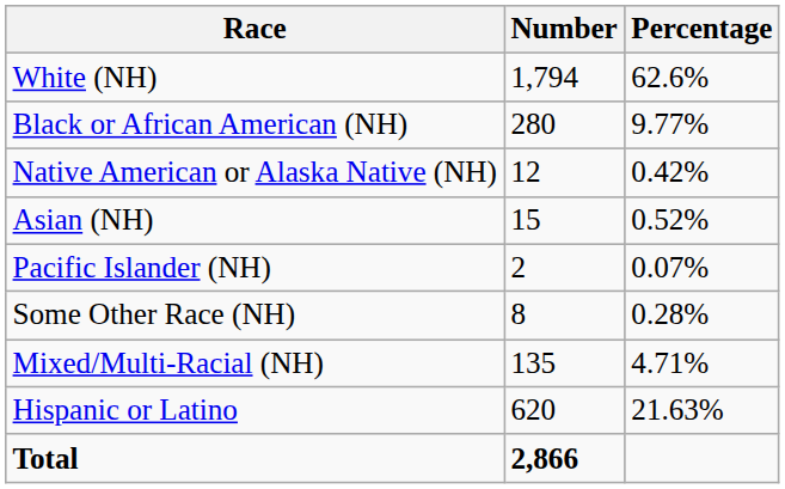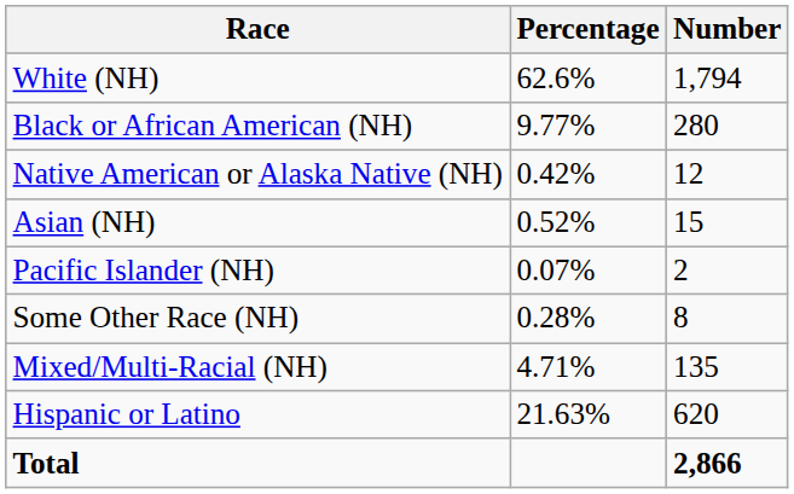 <table class="wikitable">
 <tr>
 <th>Race</th>
+<th>Percentage</th>
 <th>Number</th>
-<th>Percentage</th>
 </tr>
 <tr>
 <td><a href='#'>White</a> (NH)</td>
+<td>62.6%</td>
 <td>1,794</td>
-<td>62.6%</td>
 </tr>
 <tr>
 <td><a href='#'>Black or African American</a> (NH)</td>
+<td>9.77%</td>
 <td>280</td>
-<td>9.77%</td>
 </tr>
 <tr>
 <td><a href='#'>Native American</a> or <a href='#'>Alaska Native</a> (NH)</td>
+<td>0.42%</td>
 <td>12</td>
-<td>0.42%</td>
 </tr>
 <tr>
 <td><a href='#'>Asian</a> (NH)</td>
+<td>0.52%</td>
 <td>15</td>
-<td>0.52%</td>
 </tr>
 <tr>
 <td><a href='#'>Pacific Islander</a> (NH)</td>
+<td>0.07%</td>
 <td>2</td>
-<td>0.07%</td>
 </tr>
 <tr>
 <td>Some Other Race (NH)</td>
+<td>0.28%</td>
 <td>8</td>
-<td>0.28%</td>
 </tr>
 <tr>
 <td><a href='#'>Mixed/Multi-Racial</a> (NH)</td>
+<td>4.71%</td>
 <td>135</td>
-<td>4.71%</td>
 </tr>
 <tr>
 <td><a href='#'>Hispanic or Latino</a></td>
+<td>21.63%</td>
 <td>620</td>
-<td>21.63%</td>
 </tr>
 <tr>
 <td><strong>Total</strong></td>
+<td></td>
 <td><strong>2,866</strong></td>
-<td></td>
 </tr>
 </table>
